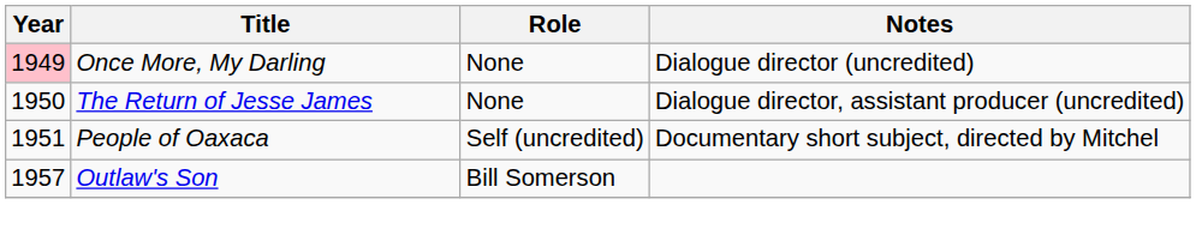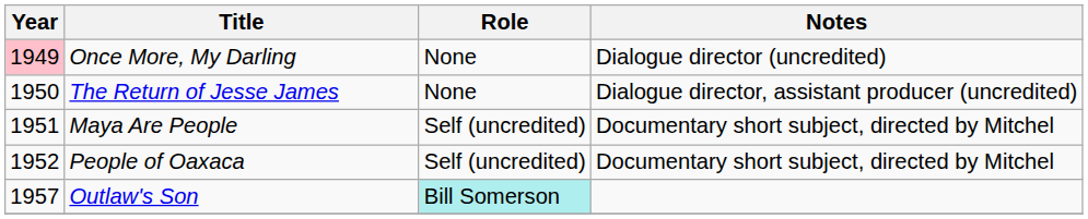 <table class="wikitable sortable">
 <tr>
 <th>Year</th>
 <th width="250px">Title</th>
 <th class="unsortable">Role</th>
 <th class="unsortable">Notes</th>
 </tr>
 <tr>
 <td style="background: pink;">1949</td>
 <td><em>Once More, My Darling</em></td>
 <td>None</td>
 <td>Dialogue director (uncredited)</td>
 </tr>
 <tr>
 <td>1950</td>
 <td><em><a href='#'>The Return of Jesse James</a></em></td>
 <td>None</td>
 <td>Dialogue director, assistant producer (uncredited)</td>
 </tr>
 <tr>
 <td>1951</td>
+<td><em>Maya Are People</em></td>
+<td>Self (uncredited)</td>
+<td>Documentary short subject, directed by Mitchel</td>
+</tr>
+<tr>
+<td>1952</td>
 <td><em>People of Oaxaca</em></td>
 <td>Self (uncredited)</td>
 <td>Documentary short subject, directed by Mitchel</td>
 </tr>
 <tr>
 <td>1957</td>
 <td><em><a href='#'>Outlaw's Son</a></em></td>
-<td>Bill Somerson</td>
+<td style="background: paleturquoise;">Bill Somerson</td>
 <td></td>
 </tr>
 <tr>
 </tr>
 </table>
